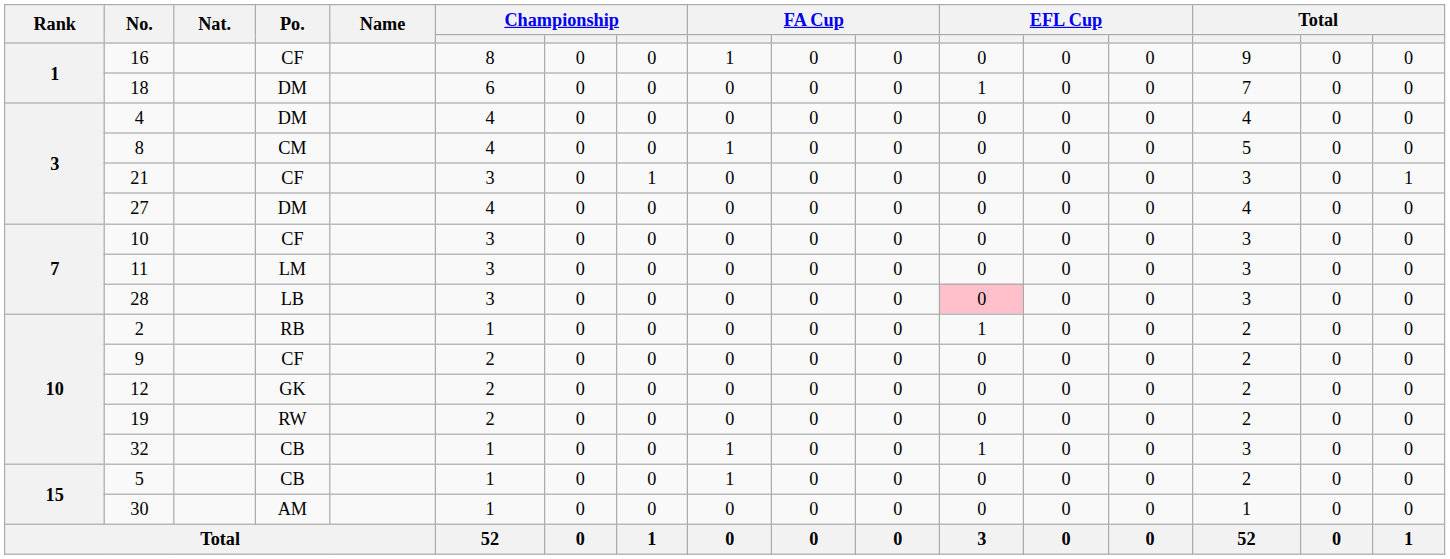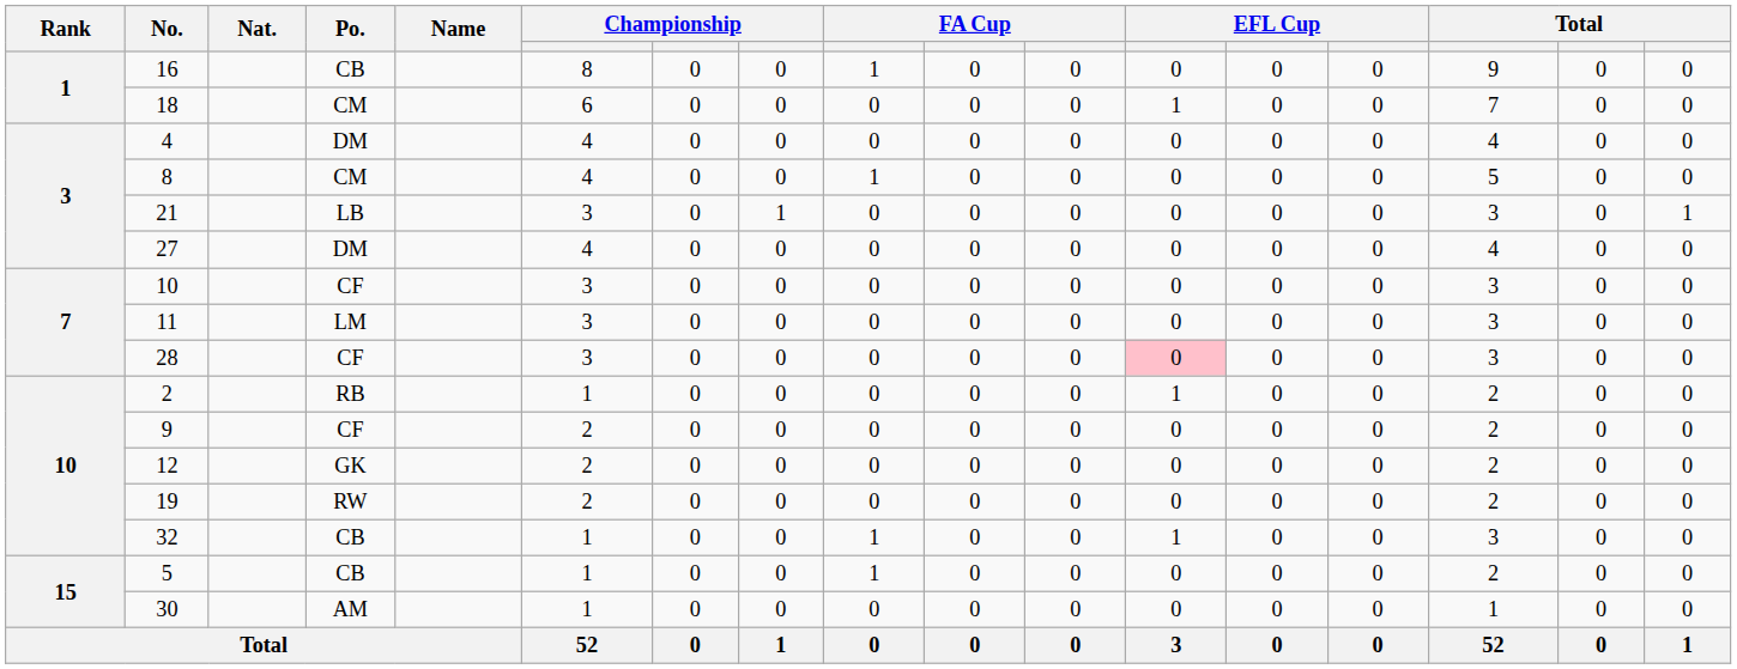 <table class="wikitable" style="text-align:center; font-size:95%; width:95%;">
 <tr>
 <th rowspan=2>Rank</th>
 <th rowspan=2>No.</th>
 <th rowspan=2>Nat.</th>
 <th rowspan=2>Po.</th>
 <th rowspan=2>Name</th>
 <th colspan=3 width=100px><a href='#'>Championship</a></th>
 <th colspan=3 width=100px><a href='#'>FA Cup</a></th>
 <th colspan=3 width=100px><a href='#'>EFL Cup</a></th>
 <th colspan=3 width=100px>Total</th>
 </tr>
 <tr>
 <th></th>
 <th></th>
 <th></th>
 <th></th>
 <th></th>
 <th></th>
 <th></th>
 <th></th>
 <th></th>
 <th></th>
 <th></th>
 <th></th>
 </tr>
 <tr>
 <th rowspan=2>1</th>
 <td>16</td>
 <td></td>
-<td>CF</td>
+<td>CB</td>
 <td></td>
 <td>8</td>
 <td>0</td>
 <td>0</td>
 <td>1</td>
 <td>0</td>
 <td>0</td>
 <td>0</td>
 <td>0</td>
 <td>0</td>
 <td>9</td>
 <td>0</td>
 <td>0</td>
 </tr>
 <tr>
 <td>18</td>
 <td></td>
-<td>DM</td>
+<td>CM</td>
 <td></td>
 <td>6</td>
 <td>0</td>
 <td>0</td>
 <td>0</td>
 <td>0</td>
 <td>0</td>
 <td>1</td>
 <td>0</td>
 <td>0</td>
 <td>7</td>
 <td>0</td>
 <td>0</td>
 </tr>
 <tr>
 <th rowspan=4>3</th>
 <td>4</td>
 <td></td>
 <td>DM</td>
 <td></td>
 <td>4</td>
 <td>0</td>
 <td>0</td>
 <td>0</td>
 <td>0</td>
 <td>0</td>
 <td>0</td>
 <td>0</td>
 <td>0</td>
 <td>4</td>
 <td>0</td>
 <td>0</td>
 </tr>
 <tr>
 <td>8</td>
 <td></td>
 <td>CM</td>
 <td></td>
 <td>4</td>
 <td>0</td>
 <td>0</td>
 <td>1</td>
 <td>0</td>
 <td>0</td>
 <td>0</td>
 <td>0</td>
 <td>0</td>
 <td>5</td>
 <td>0</td>
 <td>0</td>
 </tr>
 <tr>
 <td>21</td>
 <td></td>
-<td>CF</td>
+<td>LB</td>
 <td></td>
 <td>3</td>
 <td>0</td>
 <td>1</td>
 <td>0</td>
 <td>0</td>
 <td>0</td>
 <td>0</td>
 <td>0</td>
 <td>0</td>
 <td>3</td>
 <td>0</td>
 <td>1</td>
 </tr>
 <tr>
 <td>27</td>
 <td></td>
 <td>DM</td>
 <td></td>
 <td>4</td>
 <td>0</td>
 <td>0</td>
 <td>0</td>
 <td>0</td>
 <td>0</td>
 <td>0</td>
 <td>0</td>
 <td>0</td>
 <td>4</td>
 <td>0</td>
 <td>0</td>
 </tr>
 <tr>
 <th rowspan=3>7</th>
 <td>10</td>
 <td></td>
 <td>CF</td>
 <td></td>
 <td>3</td>
 <td>0</td>
 <td>0</td>
 <td>0</td>
 <td>0</td>
 <td>0</td>
 <td>0</td>
 <td>0</td>
 <td>0</td>
 <td>3</td>
 <td>0</td>
 <td>0</td>
 </tr>
 <tr>
 <td>11</td>
 <td></td>
 <td>LM</td>
 <td></td>
 <td>3</td>
 <td>0</td>
 <td>0</td>
 <td>0</td>
 <td>0</td>
 <td>0</td>
 <td>0</td>
 <td>0</td>
 <td>0</td>
 <td>3</td>
 <td>0</td>
 <td>0</td>
 </tr>
 <tr>
 <td>28</td>
 <td></td>
-<td>LB</td>
+<td>CF</td>
 <td></td>
 <td>3</td>
 <td>0</td>
 <td>0</td>
 <td>0</td>
 <td>0</td>
 <td>0</td>
 <td style="background: pink;">0</td>
 <td>0</td>
 <td>0</td>
 <td>3</td>
 <td>0</td>
 <td>0</td>
 </tr>
 <tr>
 <th rowspan=5>10</th>
 <td>2</td>
 <td></td>
 <td>RB</td>
 <td></td>
 <td>1</td>
 <td>0</td>
 <td>0</td>
 <td>0</td>
 <td>0</td>
 <td>0</td>
 <td>1</td>
 <td>0</td>
 <td>0</td>
 <td>2</td>
 <td>0</td>
 <td>0</td>
 </tr>
 <tr>
 <td>9</td>
 <td></td>
 <td>CF</td>
 <td></td>
 <td>2</td>
 <td>0</td>
 <td>0</td>
 <td>0</td>
 <td>0</td>
 <td>0</td>
 <td>0</td>
 <td>0</td>
 <td>0</td>
 <td>2</td>
 <td>0</td>
 <td>0</td>
 </tr>
 <tr>
 <td>12</td>
 <td></td>
 <td>GK</td>
 <td></td>
 <td>2</td>
 <td>0</td>
 <td>0</td>
 <td>0</td>
 <td>0</td>
 <td>0</td>
 <td>0</td>
 <td>0</td>
 <td>0</td>
 <td>2</td>
 <td>0</td>
 <td>0</td>
 </tr>
 <tr>
 <td>19</td>
 <td></td>
 <td>RW</td>
 <td></td>
 <td>2</td>
 <td>0</td>
 <td>0</td>
 <td>0</td>
 <td>0</td>
 <td>0</td>
 <td>0</td>
 <td>0</td>
 <td>0</td>
 <td>2</td>
 <td>0</td>
 <td>0</td>
 </tr>
 <tr>
 <td>32</td>
 <td></td>
 <td>CB</td>
 <td></td>
 <td>1</td>
 <td>0</td>
 <td>0</td>
 <td>1</td>
 <td>0</td>
 <td>0</td>
 <td>1</td>
 <td>0</td>
 <td>0</td>
 <td>3</td>
 <td>0</td>
 <td>0</td>
 </tr>
 <tr>
 <th rowspan=2>15</th>
 <td>5</td>
 <td></td>
 <td>CB</td>
 <td></td>
 <td>1</td>
 <td>0</td>
 <td>0</td>
 <td>1</td>
 <td>0</td>
 <td>0</td>
 <td>0</td>
 <td>0</td>
 <td>0</td>
 <td>2</td>
 <td>0</td>
 <td>0</td>
 </tr>
 <tr>
 <td>30</td>
 <td></td>
 <td>AM</td>
 <td></td>
 <td>1</td>
 <td>0</td>
 <td>0</td>
 <td>0</td>
 <td>0</td>
 <td>0</td>
 <td>0</td>
 <td>0</td>
 <td>0</td>
 <td>1</td>
 <td>0</td>
 <td>0</td>
 </tr>
 <tr>
 <th colspan=5>Total</th>
 <th>52</th>
 <th>0</th>
 <th>1</th>
 <th>0</th>
 <th>0</th>
 <th>0</th>
 <th>3</th>
 <th>0</th>
 <th>0</th>
 <th>52</th>
 <th>0</th>
 <th>1</th>
 </tr>
 </table>
